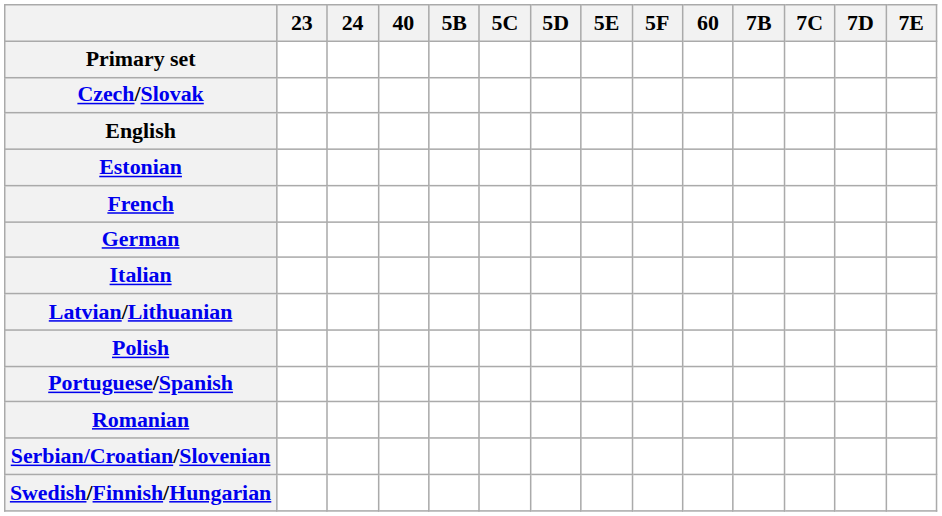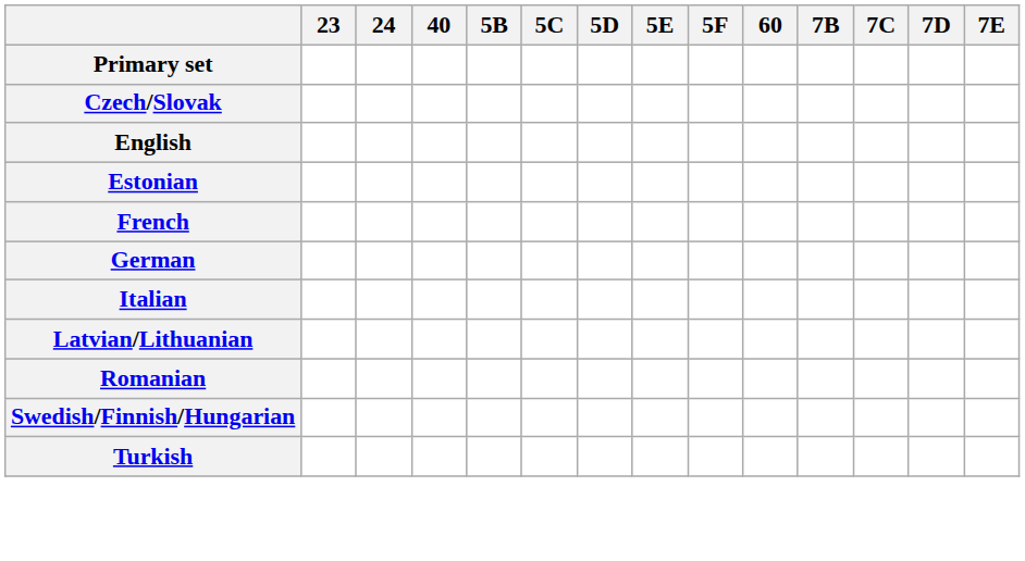 <table class="wikitable nounderlines nowrap" style="border-collapse:collapse;text-align:center;background:#FFFFFF;font-size:large">
 <tr style="font-size:80%">
 <th></th>
 <th style="width:20pt">23</th>
 <th style="width:20pt">24</th>
 <th style="width:20pt">40</th>
 <th style="width:20pt">5B</th>
 <th style="width:20pt">5C</th>
 <th style="width:20pt">5D</th>
 <th style="width:20pt">5E</th>
 <th style="width:20pt">5F</th>
 <th style="width:20pt">60</th>
 <th style="width:20pt">7B</th>
 <th style="width:20pt">7C</th>
 <th style="width:20pt">7D</th>
 <th style="width:20pt">7E</th>
 </tr>
 <tr>
 <th style="font-size:80%">Primary set</th>
 <td></td>
 <td></td>
 <td></td>
 <td></td>
 <td></td>
 <td></td>
 <td></td>
 <td></td>
 <td></td>
 <td></td>
 <td></td>
 <td></td>
 <td></td>
 </tr>
 <tr>
 <th style="font-size:80%"><a href='#'>Czech</a>/<a href='#'>Slovak</a></th>
 <td></td>
 <td></td>
 <td></td>
 <td></td>
 <td></td>
 <td></td>
 <td></td>
 <td></td>
 <td></td>
 <td></td>
 <td></td>
 <td></td>
 <td></td>
 </tr>
 <tr>
 <th style="font-size:80%">English</th>
 <td></td>
 <td></td>
 <td></td>
 <td></td>
 <td></td>
 <td></td>
 <td></td>
 <td></td>
 <td></td>
 <td></td>
 <td></td>
 <td></td>
 <td></td>
 </tr>
 <tr>
 <th style="font-size:80%"><a href='#'>Estonian</a></th>
 <td></td>
 <td></td>
 <td></td>
 <td></td>
 <td></td>
 <td></td>
 <td></td>
 <td></td>
 <td></td>
 <td></td>
 <td></td>
 <td></td>
 <td></td>
 </tr>
 <tr>
 <th style="font-size:80%"><a href='#'>French</a></th>
 <td></td>
 <td></td>
 <td></td>
 <td></td>
 <td></td>
 <td></td>
 <td></td>
 <td></td>
 <td></td>
 <td></td>
 <td></td>
 <td></td>
 <td></td>
 </tr>
 <tr>
 <th style="font-size:80%"><a href='#'>German</a></th>
 <td></td>
 <td></td>
 <td></td>
 <td></td>
 <td></td>
 <td></td>
 <td></td>
 <td></td>
 <td></td>
 <td></td>
 <td></td>
 <td></td>
 <td></td>
 </tr>
 <tr>
 <th style="font-size:80%"><a href='#'>Italian</a></th>
 <td></td>
 <td></td>
 <td></td>
 <td></td>
 <td></td>
 <td></td>
 <td></td>
 <td></td>
 <td></td>
 <td></td>
 <td></td>
 <td></td>
 <td></td>
 </tr>
 <tr>
 <th style="font-size:80%"><a href='#'>Latvian</a>/<a href='#'>Lithuanian</a></th>
 <td></td>
 <td></td>
 <td></td>
 <td></td>
 <td></td>
 <td></td>
 <td></td>
 <td></td>
 <td></td>
 <td></td>
 <td></td>
 <td></td>
 <td></td>
 </tr>
 <tr>
-<th style="font-size:80%"><a href='#'>Polish</a></th>
-<td></td>
-<td></td>
-<td></td>
-<td></td>
-<td></td>
-<td></td>
-<td></td>
-<td></td>
-<td></td>
-<td></td>
-<td></td>
-<td></td>
-<td></td>
-</tr>
-<tr>
-<th style="font-size:80%"><a href='#'>Portuguese</a>/<a href='#'>Spanish</a></th>
-<td></td>
-<td></td>
-<td></td>
-<td></td>
-<td></td>
-<td></td>
-<td></td>
-<td></td>
-<td></td>
-<td></td>
-<td></td>
-<td></td>
-<td></td>
-</tr>
-<tr>
 <th style="font-size:80%"><a href='#'>Romanian</a></th>
-<td></td>
-<td></td>
-<td></td>
-<td></td>
-<td></td>
-<td></td>
-<td></td>
-<td></td>
-<td></td>
-<td></td>
-<td></td>
-<td></td>
-<td></td>
-</tr>
-<tr>
-<th style="font-size:80%"><a href='#'>Serbian/Croatian</a>/<a href='#'>Slovenian</a></th>
 <td></td>
 <td></td>
 <td></td>
 <td></td>
 <td></td>
 <td></td>
 <td></td>
 <td></td>
 <td></td>
 <td></td>
 <td></td>
 <td></td>
 <td></td>
 </tr>
 <tr>
 <th style="font-size:80%"><a href='#'>Swedish</a>/<a href='#'>Finnish</a>/<a href='#'>Hungarian</a></th>
 <td></td>
 <td></td>
 <td></td>
 <td></td>
 <td></td>
 <td></td>
 <td></td>
 <td></td>
 <td></td>
 <td></td>
 <td></td>
 <td></td>
 <td></td>
 </tr>
+<tr>
+<th style="font-size:80%"><a href='#'>Turkish</a></th>
+<td></td>
+<td></td>
+<td></td>
+<td></td>
+<td></td>
+<td></td>
+<td></td>
+<td></td>
+<td></td>
+<td></td>
+<td></td>
+<td></td>
+<td></td>
+</tr>
 </table>
